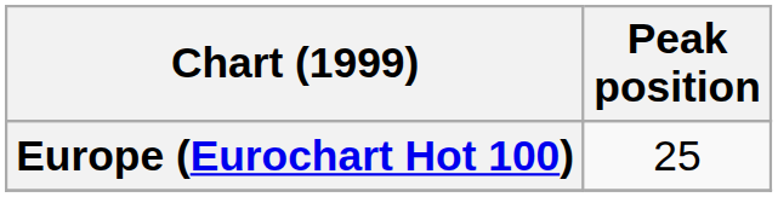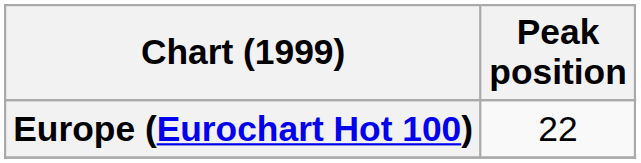 <table class="wikitable sortable plainrowheaders" style="text-align:center">
 <tr>
 <th>Chart (1999)</th>
 <th>Peak<br>position</th>
 </tr>
 <tr>
 </tr>
 <tr>
 <th scope="row">Europe (<a href='#'>Eurochart Hot 100</a>)</th>
-<td>25</td>
+<td>22</td>
 </tr>
 <tr>
 </tr>
 <tr>
 </tr>
 </table>
